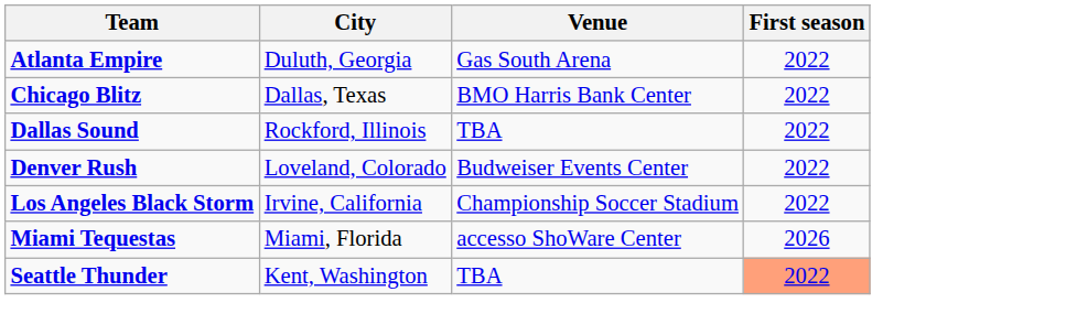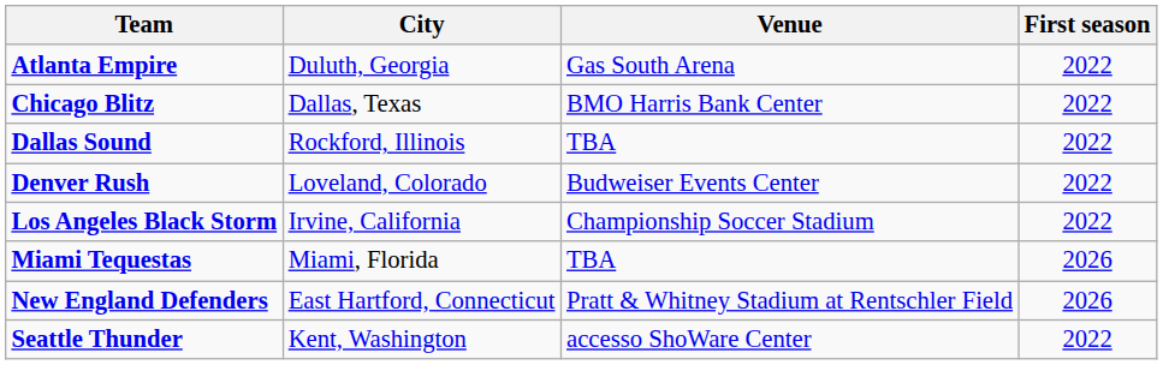 <table class="wikitable" style="text-align:left">
 <tr>
 <th>Team</th>
 <th>City</th>
 <th>Venue</th>
 <th>First season</th>
 </tr>
 <tr>
 <td><strong><a href='#'>Atlanta Empire</a></strong></td>
 <td><a href='#'>Duluth, Georgia</a></td>
 <td><a href='#'>Gas South Arena</a></td>
 <td align=center><a href='#'>2022</a></td>
 </tr>
 <tr>
 <td><strong><a href='#'>Chicago Blitz</a></strong></td>
 <td><a href='#'>Dallas</a>, Texas</td>
 <td><a href='#'>BMO Harris Bank Center</a></td>
 <td align=center><a href='#'>2022</a></td>
 </tr>
 <tr>
 <td><strong><a href='#'>Dallas Sound</a></strong></td>
 <td><a href='#'>Rockford, Illinois</a></td>
 <td><a href='#'>TBA</a></td>
 <td align=center><a href='#'>2022</a></td>
 </tr>
 <tr>
 <td><strong><a href='#'>Denver Rush</a></strong></td>
 <td><a href='#'>Loveland, Colorado</a></td>
 <td><a href='#'>Budweiser Events Center</a></td>
 <td align=center><a href='#'>2022</a></td>
 </tr>
 <tr>
 <td><strong><a href='#'>Los Angeles Black Storm</a></strong></td>
 <td><a href='#'>Irvine, California</a></td>
 <td><a href='#'>Championship Soccer Stadium</a></td>
 <td align=center><a href='#'>2022</a></td>
 </tr>
 <tr>
 <td><strong><a href='#'>Miami Tequestas</a></strong></td>
 <td><a href='#'>Miami</a>, Florida</td>
-<td><a href='#'>accesso ShoWare Center</a></td>
+<td><a href='#'>TBA</a></td>
+<td align=center><a href='#'>2026</a></td>
+</tr>
+<tr>
+<td><strong><a href='#'>New England Defenders</a></strong></td>
+<td><a href='#'>East Hartford, Connecticut</a></td>
+<td><a href='#'>Pratt & Whitney Stadium at Rentschler Field</a></td>
 <td align=center><a href='#'>2026</a></td>
 </tr>
 <tr>
 <td><strong><a href='#'>Seattle Thunder</a></strong></td>
 <td><a href='#'>Kent, Washington</a></td>
-<td><a href='#'>TBA</a></td>
-<td align=center style="background: lightsalmon;"><a href='#'>2022</a></td>
+<td><a href='#'>accesso ShoWare Center</a></td>
+<td align=center><a href='#'>2022</a></td>
 </tr>
 </table>
